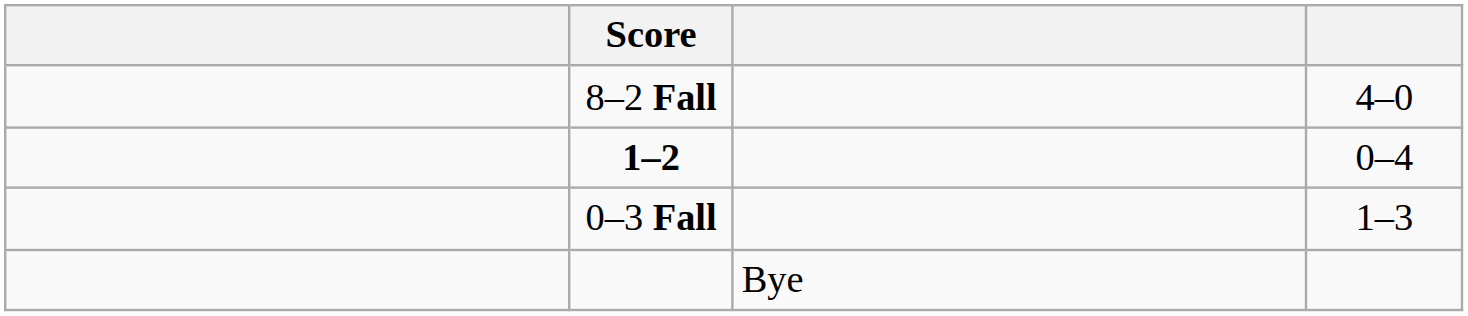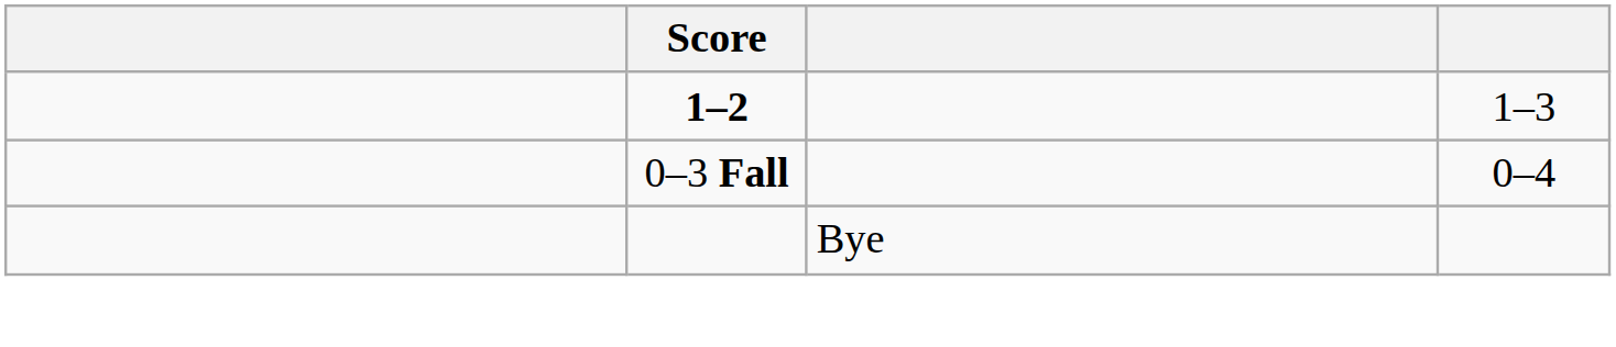 <table class="wikitable" style="text-align: center; ">
 <tr>
 <th align="right" width="270"></th>
 <th width="65">Score</th>
 <th align="left" width="270"></th>
 <th width="65"></th>
 </tr>
 <tr>
-<td align="left"><strong></strong></td>
-<td>8–2 <strong>Fall</strong></td>
-<td align="left"></td>
-<td>4–0 <strong></strong></td>
-</tr>
-<tr>
 <td align="left"></td>
 <td><strong>1–2</strong></td>
 <td align="left"><strong></strong></td>
-<td>0–4 <strong></strong></td>
+<td>1–3 <strong></strong></td>
 </tr>
 <tr>
 <td align="left"></td>
 <td>0–3 <strong>Fall</strong></td>
 <td align="left"><strong></strong></td>
-<td>1–3 <strong></strong></td>
+<td>0–4 <strong></strong></td>
 </tr>
 <tr>
 <td align="left"><strong></strong></td>
 <td></td>
 <td align="left">Bye</td>
 <td></td>
 </tr>
 </table>
